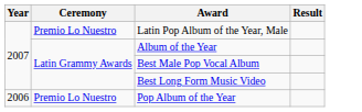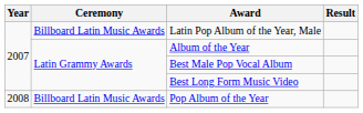 <table class="wikitable">
 <tr>
 <th>Year</th>
 <th>Ceremony</th>
 <th>Award</th>
 <th>Result</th>
 </tr>
 <tr>
 <td rowspan=4>2007</td>
-<td><a href='#'>Premio Lo Nuestro</a></td>
+<td><a href='#'>Billboard Latin Music Awards</a></td>
 <td>Latin Pop Album of the Year, Male</td>
 <td></td>
 </tr>
 <tr>
 <td rowspan=3><a href='#'>Latin Grammy Awards</a></td>
 <td><a href='#'>Album of the Year</a></td>
 <td></td>
 </tr>
 <tr>
 <td><a href='#'>Best Male Pop Vocal Album</a></td>
 <td></td>
 </tr>
 <tr>
 <td><a href='#'>Best Long Form Music Video</a></td>
 <td></td>
 </tr>
 <tr>
-<td>2006</td>
-<td><a href='#'>Premio Lo Nuestro</a></td>
+<td>2008</td>
+<td><a href='#'>Billboard Latin Music Awards</a></td>
 <td><a href='#'>Pop Album of the Year</a></td>
 <td></td>
 </tr>
 </table>
